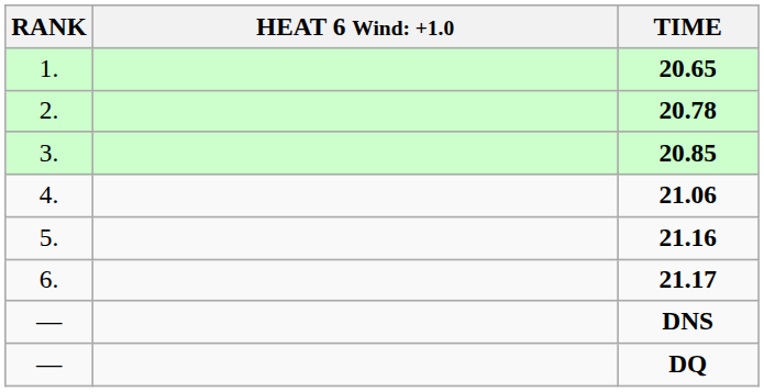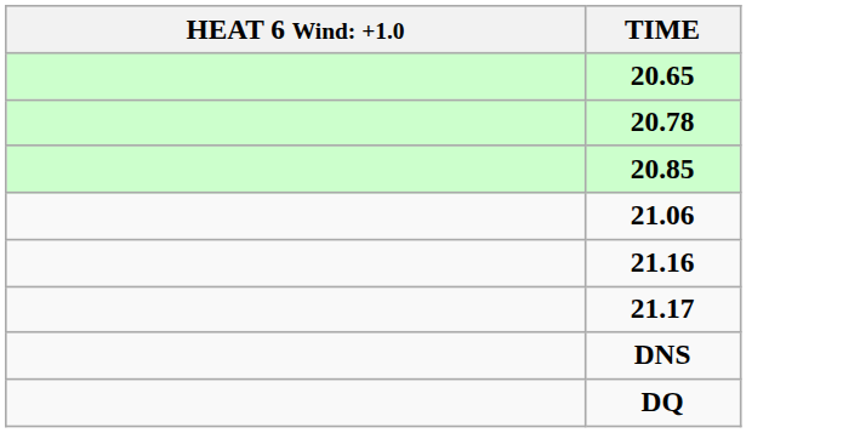 <table class="wikitable" style="border-collapse: collapse; font-size: 90%;">
 <tr>
-<th>RANK</th>
 <th style="width: 20em">HEAT 6 <small>Wind: +1.0</small></th>
 <th style="width: 5em">TIME</th>
 </tr>
 <tr style="background:#ccffcc;">
-<td align="center">1.</td>
 <td></td>
 <td align="center"><strong>20.65</strong></td>
 </tr>
 <tr style="background:#ccffcc;">
-<td align="center">2.</td>
 <td></td>
 <td align="center"><strong>20.78</strong></td>
 </tr>
 <tr style="background:#ccffcc;">
-<td align="center">3.</td>
 <td></td>
 <td align="center"><strong>20.85</strong></td>
 </tr>
 <tr>
-<td align="center">4.</td>
 <td></td>
 <td align="center"><strong>21.06</strong></td>
 </tr>
 <tr>
-<td align="center">5.</td>
 <td></td>
 <td align="center"><strong>21.16</strong></td>
 </tr>
 <tr>
-<td align="center">6.</td>
 <td></td>
 <td align="center"><strong>21.17</strong></td>
 </tr>
 <tr>
-<td align="center">—</td>
 <td></td>
 <td align="center"><strong>DNS</strong></td>
 </tr>
 <tr>
-<td align="center">—</td>
 <td></td>
 <td align="center"><strong>DQ</strong></td>
 </tr>
 </table>
